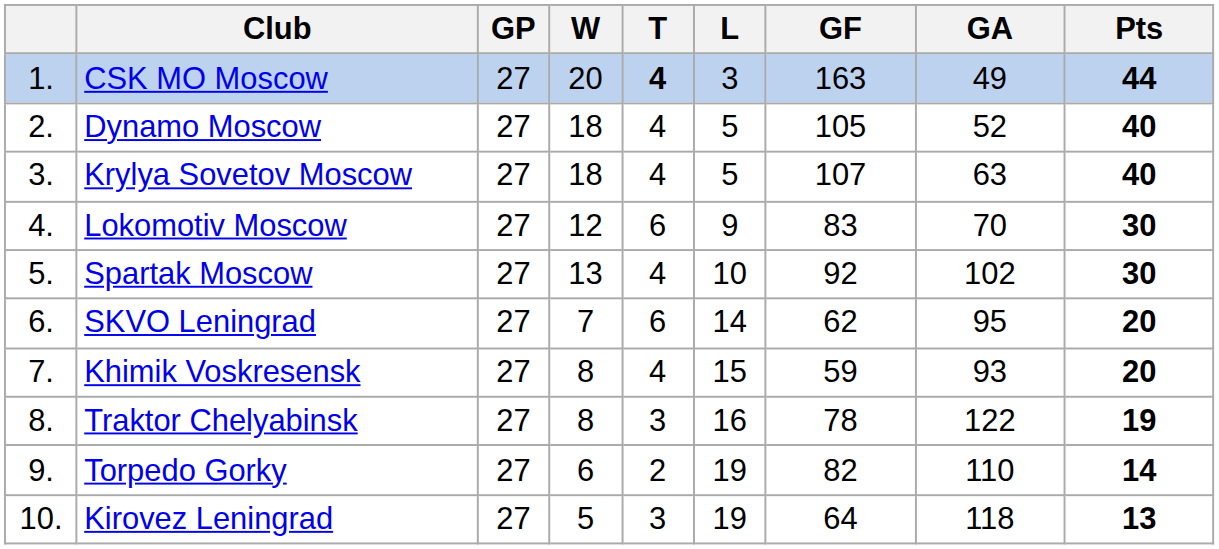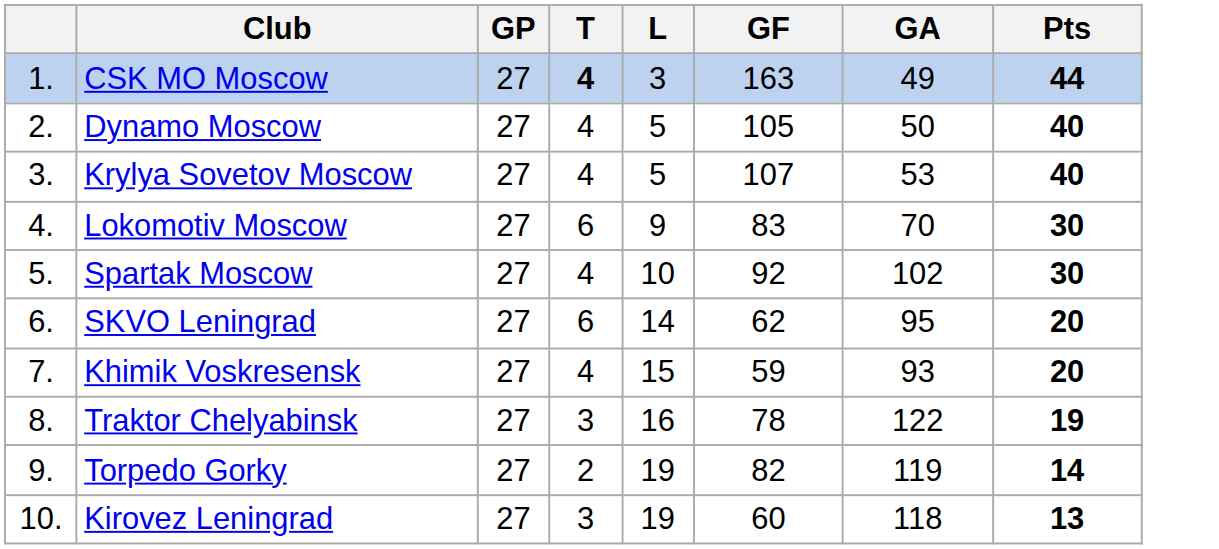 <table class="wikitable">
 <tr>
 <th width="30"></th>
 <th width="200">Club</th>
 <th width="30">GP</th>
-<th width="30">W</th>
 <th width="30">T</th>
 <th width="30">L</th>
 <th width="70">GF</th>
 <th width="70">GA</th>
 <th width="70">Pts</th>
 </tr>
 <tr bgcolor="#BCD2EE" align="center">
 <td>1.</td>
 <td align="left"><a href='#'>CSK MO Moscow</a></td>
 <td>27</td>
-<td>20</td>
 <td><strong>4</strong></td>
 <td>3</td>
 <td>163</td>
 <td>49</td>
 <td><strong>44</strong></td>
 </tr>
 <tr bgcolor="#FFFFFF" align="center">
 <td>2.</td>
 <td align="left"><a href='#'>Dynamo Moscow</a></td>
 <td>27</td>
-<td>18</td>
 <td>4</td>
 <td>5</td>
 <td>105</td>
-<td>52</td>
+<td>50</td>
 <td><strong>40</strong></td>
 </tr>
 <tr bgcolor="#FFFFFF" align="center">
 <td>3.</td>
 <td align="left"><a href='#'>Krylya Sovetov Moscow</a></td>
 <td>27</td>
-<td>18</td>
 <td>4</td>
 <td>5</td>
 <td>107</td>
-<td>63</td>
+<td>53</td>
 <td><strong>40</strong></td>
 </tr>
 <tr bgcolor="#FFFFFF" align="center">
 <td>4.</td>
 <td align="left"><a href='#'>Lokomotiv Moscow</a></td>
 <td>27</td>
-<td>12</td>
 <td>6</td>
 <td>9</td>
 <td>83</td>
 <td>70</td>
 <td><strong>30</strong></td>
 </tr>
 <tr bgcolor="#FFFFFF" align="center">
 <td>5.</td>
 <td align="left"><a href='#'>Spartak Moscow</a></td>
 <td>27</td>
-<td>13</td>
 <td>4</td>
 <td>10</td>
 <td>92</td>
 <td>102</td>
 <td><strong>30</strong></td>
 </tr>
 <tr bgcolor="#FFFFFF" align="center">
 <td>6.</td>
 <td align="left"><a href='#'>SKVO Leningrad</a></td>
 <td>27</td>
-<td>7</td>
 <td>6</td>
 <td>14</td>
 <td>62</td>
 <td>95</td>
 <td><strong>20</strong></td>
 </tr>
 <tr bgcolor="#FFFFFF" align="center">
 <td>7.</td>
 <td align="left"><a href='#'>Khimik Voskresensk</a></td>
 <td>27</td>
-<td>8</td>
 <td>4</td>
 <td>15</td>
 <td>59</td>
 <td>93</td>
 <td><strong>20</strong></td>
 </tr>
 <tr bgcolor="#FFFFFF" align="center">
 <td>8.</td>
 <td align="left"><a href='#'>Traktor Chelyabinsk</a></td>
 <td>27</td>
-<td>8</td>
 <td>3</td>
 <td>16</td>
 <td>78</td>
 <td>122</td>
 <td><strong>19</strong></td>
 </tr>
 <tr bgcolor="#FFFFFF" align="center">
 <td>9.</td>
 <td align="left"><a href='#'>Torpedo Gorky</a></td>
 <td>27</td>
-<td>6</td>
 <td>2</td>
 <td>19</td>
 <td>82</td>
-<td>110</td>
+<td>119</td>
 <td><strong>14</strong></td>
 </tr>
 <tr bgcolor="#FFFFFF" align="center">
 <td>10.</td>
 <td align="left"><a href='#'>Kirovez Leningrad</a></td>
 <td>27</td>
-<td>5</td>
 <td>3</td>
 <td>19</td>
-<td>64</td>
+<td>60</td>
 <td>118</td>
 <td><strong>13</strong></td>
 </tr>
 </table>
